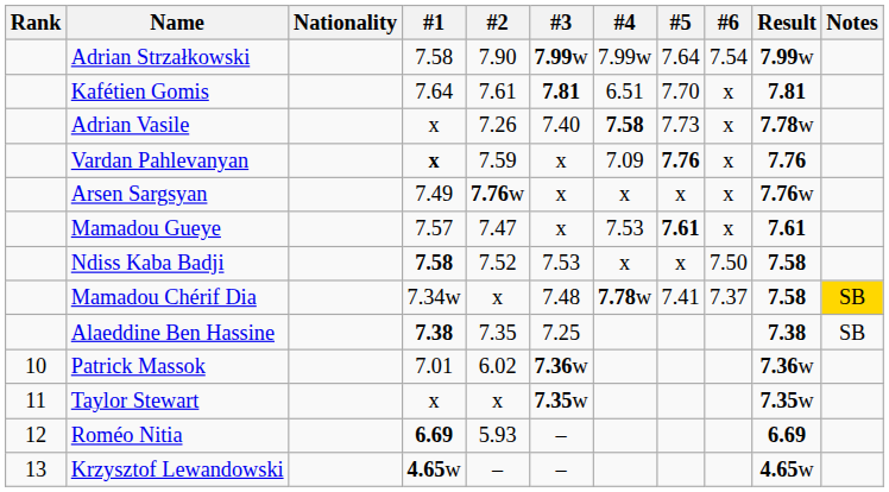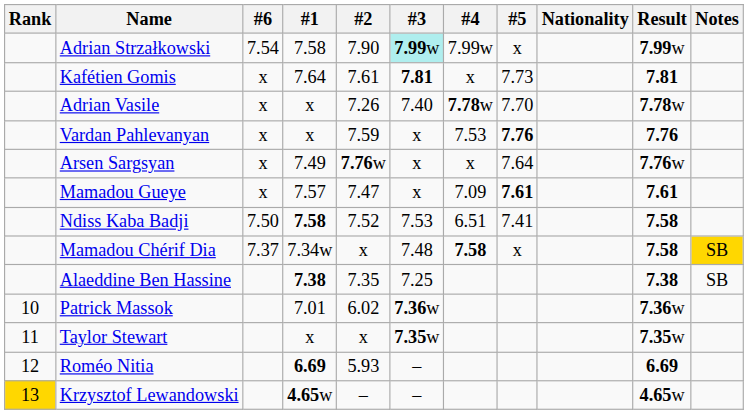 <table class="wikitable sortable" style="text-align:center">
 <tr>
 <th>Rank</th>
 <th>Name</th>
-<th>Nationality</th>
+<th>#6</th>
 <th>#1</th>
 <th>#2</th>
 <th>#3</th>
 <th>#4</th>
 <th>#5</th>
-<th>#6</th>
+<th>Nationality</th>
 <th>Result</th>
 <th>Notes</th>
 </tr>
 <tr>
 <td></td>
 <td align=left><a href='#'>Adrian Strzałkowski</a></td>
-<td align=left></td>
+<td>7.54</td>
 <td>7.58</td>
 <td>7.90</td>
-<td><strong>7.99</strong>w</td>
+<td style="background: paleturquoise;"><strong>7.99</strong>w</td>
 <td>7.99w</td>
-<td>7.64</td>
-<td>7.54</td>
+<td>x</td>
+<td align=left></td>
 <td><strong>7.99</strong>w</td>
 <td></td>
 </tr>
 <tr>
 <td></td>
 <td align=left><a href='#'>Kafétien Gomis</a></td>
-<td align=left></td>
+<td>x</td>
 <td>7.64</td>
 <td>7.61</td>
 <td><strong>7.81</strong></td>
-<td>6.51</td>
-<td>7.70</td>
 <td>x</td>
+<td>7.73</td>
+<td align=left></td>
 <td><strong>7.81</strong></td>
 <td></td>
 </tr>
 <tr>
 <td></td>
 <td align=left><a href='#'>Adrian Vasile</a></td>
-<td align=left></td>
+<td>x</td>
 <td>x</td>
 <td>7.26</td>
 <td>7.40</td>
-<td><strong>7.58</strong></td>
-<td>7.73</td>
-<td>x</td>
+<td><strong>7.78</strong>w</td>
+<td>7.70</td>
+<td align=left></td>
 <td><strong>7.78</strong>w</td>
 <td></td>
 </tr>
 <tr>
 <td></td>
 <td align=left><a href='#'>Vardan Pahlevanyan</a></td>
-<td align=left></td>
-<td><strong>x</strong></td>
+<td>x</td>
+<td>x</td>
 <td>7.59</td>
 <td>x</td>
-<td>7.09</td>
+<td>7.53</td>
 <td><strong>7.76</strong></td>
-<td>x</td>
+<td align=left></td>
 <td><strong>7.76</strong></td>
 <td></td>
 </tr>
 <tr>
 <td></td>
 <td align=left><a href='#'>Arsen Sargsyan</a></td>
-<td align=left></td>
+<td>x</td>
 <td>7.49</td>
 <td><strong>7.76</strong>w</td>
 <td>x</td>
 <td>x</td>
-<td>x</td>
-<td>x</td>
+<td>7.64</td>
+<td align=left></td>
 <td><strong>7.76</strong>w</td>
 <td></td>
 </tr>
 <tr>
 <td></td>
 <td align=left><a href='#'>Mamadou Gueye</a></td>
-<td align=left></td>
+<td>x</td>
 <td>7.57</td>
 <td>7.47</td>
 <td>x</td>
-<td>7.53</td>
+<td>7.09</td>
 <td><strong>7.61</strong></td>
-<td>x</td>
+<td align=left></td>
 <td><strong>7.61</strong></td>
 <td></td>
 </tr>
 <tr>
 <td></td>
 <td align=left><a href='#'>Ndiss Kaba Badji</a></td>
-<td align=left></td>
+<td>7.50</td>
 <td><strong>7.58</strong></td>
 <td>7.52</td>
 <td>7.53</td>
-<td>x</td>
-<td>x</td>
-<td>7.50</td>
+<td>6.51</td>
+<td>7.41</td>
+<td align=left></td>
 <td><strong>7.58</strong></td>
 <td></td>
 </tr>
 <tr>
 <td></td>
 <td align=left><a href='#'>Mamadou Chérif Dia</a></td>
-<td align=left></td>
+<td>7.37</td>
 <td>7.34w</td>
 <td>x</td>
 <td>7.48</td>
-<td><strong>7.78</strong>w</td>
-<td>7.41</td>
-<td>7.37</td>
+<td><strong>7.58</strong></td>
+<td>x</td>
+<td align=left></td>
 <td><strong>7.58</strong></td>
 <td style="background: gold;">SB</td>
 </tr>
 <tr>
 <td></td>
 <td align=left><a href='#'>Alaeddine Ben Hassine</a></td>
-<td align=left></td>
+<td></td>
 <td><strong>7.38</strong></td>
 <td>7.35</td>
 <td>7.25</td>
 <td></td>
 <td></td>
-<td></td>
+<td align=left></td>
 <td><strong>7.38</strong></td>
 <td>SB</td>
 </tr>
 <tr>
 <td>10</td>
 <td align=left><a href='#'>Patrick Massok</a></td>
-<td align=left></td>
+<td></td>
 <td>7.01</td>
 <td>6.02</td>
 <td><strong>7.36</strong>w</td>
 <td></td>
 <td></td>
-<td></td>
+<td align=left></td>
 <td><strong>7.36</strong>w</td>
 <td></td>
 </tr>
 <tr>
 <td>11</td>
 <td align=left><a href='#'>Taylor Stewart</a></td>
-<td align=left></td>
+<td></td>
 <td>x</td>
 <td>x</td>
 <td><strong>7.35</strong>w</td>
 <td></td>
 <td></td>
-<td></td>
+<td align=left></td>
 <td><strong>7.35</strong>w</td>
 <td></td>
 </tr>
 <tr>
 <td>12</td>
 <td align=left><a href='#'>Roméo Nitia</a></td>
-<td align=left></td>
+<td></td>
 <td><strong>6.69</strong></td>
 <td>5.93</td>
 <td>–</td>
 <td></td>
 <td></td>
-<td></td>
+<td align=left></td>
 <td><strong>6.69</strong></td>
 <td></td>
 </tr>
 <tr>
-<td>13</td>
+<td style="background: gold;">13</td>
 <td align=left><a href='#'>Krzysztof Lewandowski</a></td>
-<td align=left></td>
+<td></td>
 <td><strong>4.65</strong>w</td>
 <td>–</td>
 <td>–</td>
 <td></td>
 <td></td>
-<td></td>
+<td align=left></td>
 <td><strong>4.65</strong>w</td>
 <td></td>
 </tr>
 </table>
